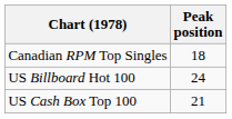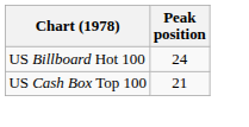 <table class="wikitable">
 <tr>
 <th>Chart (1978)</th>
 <th>Peak<br>position</th>
-</tr>
-<tr>
-<td align="left">Canadian <em>RPM</em> Top Singles</td>
-<td style="text-align:center;">18</td>
 </tr>
 <tr>
 <td align="left">US <em>Billboard</em> Hot 100</td>
 <td style="text-align:center;">24</td>
 </tr>
 <tr>
 <td>US <em>Cash Box</em> Top 100</td>
 <td style="text-align:center;">21</td>
 </tr>
 </table>
